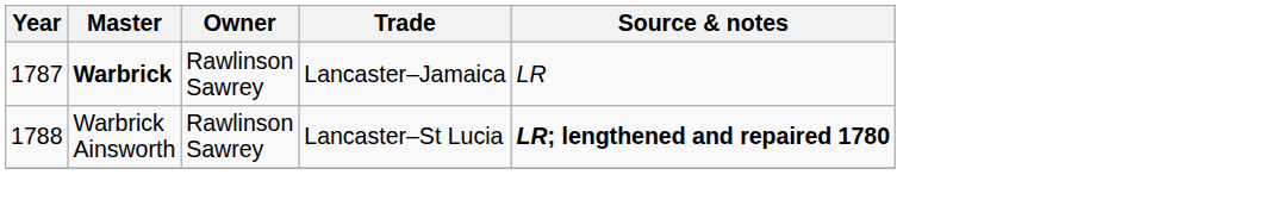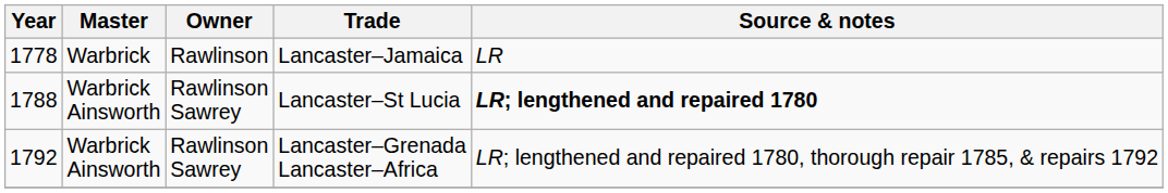 <table class=" wikitable">
 <tr>
 <th>Year</th>
 <th>Master</th>
 <th>Owner</th>
 <th>Trade</th>
 <th>Source & notes</th>
 </tr>
 <tr>
-<td>1787</td>
-<td><strong>Warbrick</strong></td>
-<td>Rawlinson<br>Sawrey</td>
+<td>1778</td>
+<td>Warbrick</td>
+<td>Rawlinson</td>
 <td>Lancaster–Jamaica</td>
 <td><em>LR</em></td>
 </tr>
 <tr>
 <td>1788</td>
 <td>Warbrick<br>Ainsworth</td>
 <td>Rawlinson<br>Sawrey</td>
 <td>Lancaster–St Lucia</td>
 <td><strong><em>LR</em>; lengthened and repaired 1780</strong></td>
 </tr>
 <tr>
+<td>1792</td>
+<td>Warbrick<br>Ainsworth</td>
+<td>Rawlinson<br>Sawrey</td>
+<td>Lancaster–Grenada<br>Lancaster–Africa</td>
+<td><em>LR</em>; lengthened and repaired 1780, thorough repair 1785, & repairs 1792</td>
+</tr>
+<tr>
 </tr>
 </table>
